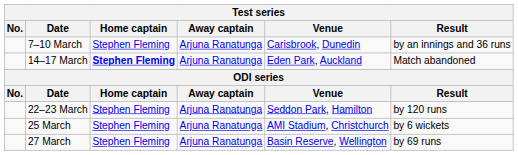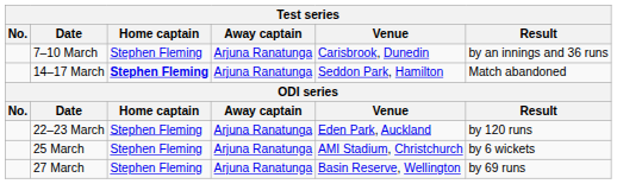 <table class="wikitable">
 <tr>
 <th colspan="9">Test series</th>
 </tr>
 <tr>
 <th>No.</th>
 <th>Date</th>
 <th>Home captain</th>
 <th>Away captain</th>
 <th>Venue</th>
 <th>Result</th>
 </tr>
 <tr>
 <td></td>
 <td>7–10 March</td>
 <td><a href='#'>Stephen Fleming</a></td>
 <td><a href='#'>Arjuna Ranatunga</a></td>
 <td><a href='#'>Carisbrook</a>, <a href='#'>Dunedin</a></td>
 <td> by an innings and 36 runs</td>
 </tr>
 <tr>
 <td></td>
 <td>14–17 March</td>
 <td><strong><a href='#'>Stephen Fleming</a></strong></td>
 <td><a href='#'>Arjuna Ranatunga</a></td>
-<td><a href='#'>Eden Park</a>, <a href='#'>Auckland</a></td>
+<td><a href='#'>Seddon Park</a>, <a href='#'>Hamilton</a></td>
 <td>Match abandoned</td>
 </tr>
 <tr>
 <th colspan="9">ODI series</th>
 </tr>
 <tr>
 <th>No.</th>
 <th>Date</th>
 <th>Home captain</th>
 <th>Away captain</th>
 <th>Venue</th>
 <th>Result</th>
 </tr>
 <tr>
 <td></td>
 <td>22–23 March</td>
 <td><a href='#'>Stephen Fleming</a></td>
 <td><a href='#'>Arjuna Ranatunga</a></td>
-<td><a href='#'>Seddon Park</a>, <a href='#'>Hamilton</a></td>
+<td><a href='#'>Eden Park</a>, <a href='#'>Auckland</a></td>
 <td> by 120 runs</td>
 </tr>
 <tr>
 <td></td>
 <td>25 March</td>
 <td><a href='#'>Stephen Fleming</a></td>
 <td><a href='#'>Arjuna Ranatunga</a></td>
 <td><a href='#'>AMI Stadium</a>, <a href='#'>Christchurch</a></td>
 <td> by 6 wickets</td>
 </tr>
 <tr>
 <td></td>
 <td>27 March</td>
 <td><a href='#'>Stephen Fleming</a></td>
 <td><a href='#'>Arjuna Ranatunga</a></td>
 <td><a href='#'>Basin Reserve</a>, <a href='#'>Wellington</a></td>
 <td> by 69 runs</td>
 </tr>
 </table>
